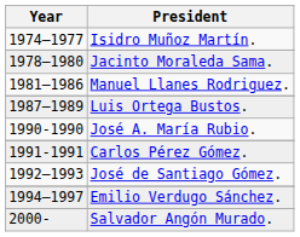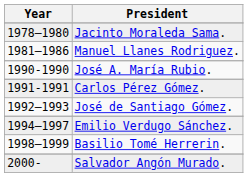 <table class="wikitable">
 <tr style="background:#eeeeee;">
 <th>Year</th>
 <th>President</th>
-</tr>
-<tr>
-<td>1974–1977</td>
-<td><a href='#'>Isidro Muñoz Martín</a>.</td>
 </tr>
 <tr>
 </tr>
 <tr bgcolor="#EFEFEF">
 <td>1978–1980</td>
 <td><a href='#'>Jacinto Moraleda Sama</a>.</td>
 </tr>
 <tr>
 <td>1981–1986</td>
 <td><a href='#'>Manuel Llanes Rodriguez</a>.</td>
 </tr>
 <tr>
-</tr>
-<tr bgcolor="#EFEFEF">
-<td>1987–1989</td>
-<td><a href='#'>Luis Ortega Bustos</a>.</td>
 </tr>
 <tr>
 <td>1990-1990</td>
 <td><a href='#'>José A. María Rubio</a>.</td>
 </tr>
 <tr>
 </tr>
 <tr bgcolor="#EFEFEF">
 <td>1991-1991</td>
 <td><a href='#'>Carlos Pérez Gómez</a>.</td>
 </tr>
 <tr>
 <td>1992–1993</td>
 <td><a href='#'>José de Santiago Gómez</a>.</td>
 </tr>
 <tr>
 </tr>
 <tr bgcolor="#EFEFEF">
 <td>1994–1997</td>
 <td><a href='#'>Emilio Verdugo Sánchez</a>.</td>
 </tr>
 <tr>
+<td>1998–1999</td>
+<td><a href='#'>Basilio Tomé Herrerin</a>.</td>
+</tr>
+<tr>
 </tr>
 <tr bgcolor="#EFEFEF">
 <td>2000-</td>
 <td><a href='#'>Salvador Angón Murado</a>.</td>
 </tr>
 </table>
